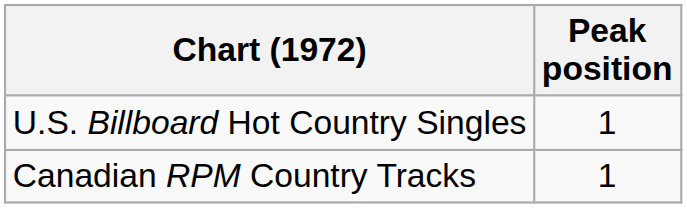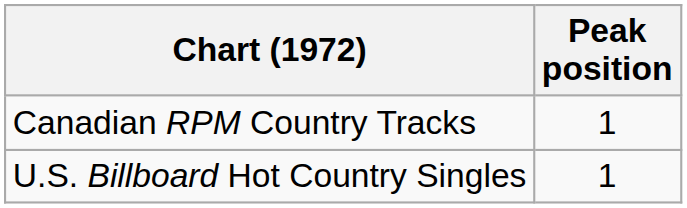 <table class="wikitable sortable">
 <tr>
 <th>Chart (1972)</th>
 <th>Peak<br>position</th>
 </tr>
 <tr>
+<td>Canadian <em>RPM</em> Country Tracks</td>
+<td align="center">1</td>
+</tr>
+<tr>
 <td>U.S. <em>Billboard</em> Hot Country Singles</td>
 <td align="center">1</td>
 </tr>
-<tr>
-<td>Canadian <em>RPM</em> Country Tracks</td>
-<td align="center">1</td>
-</tr>
 </table>
